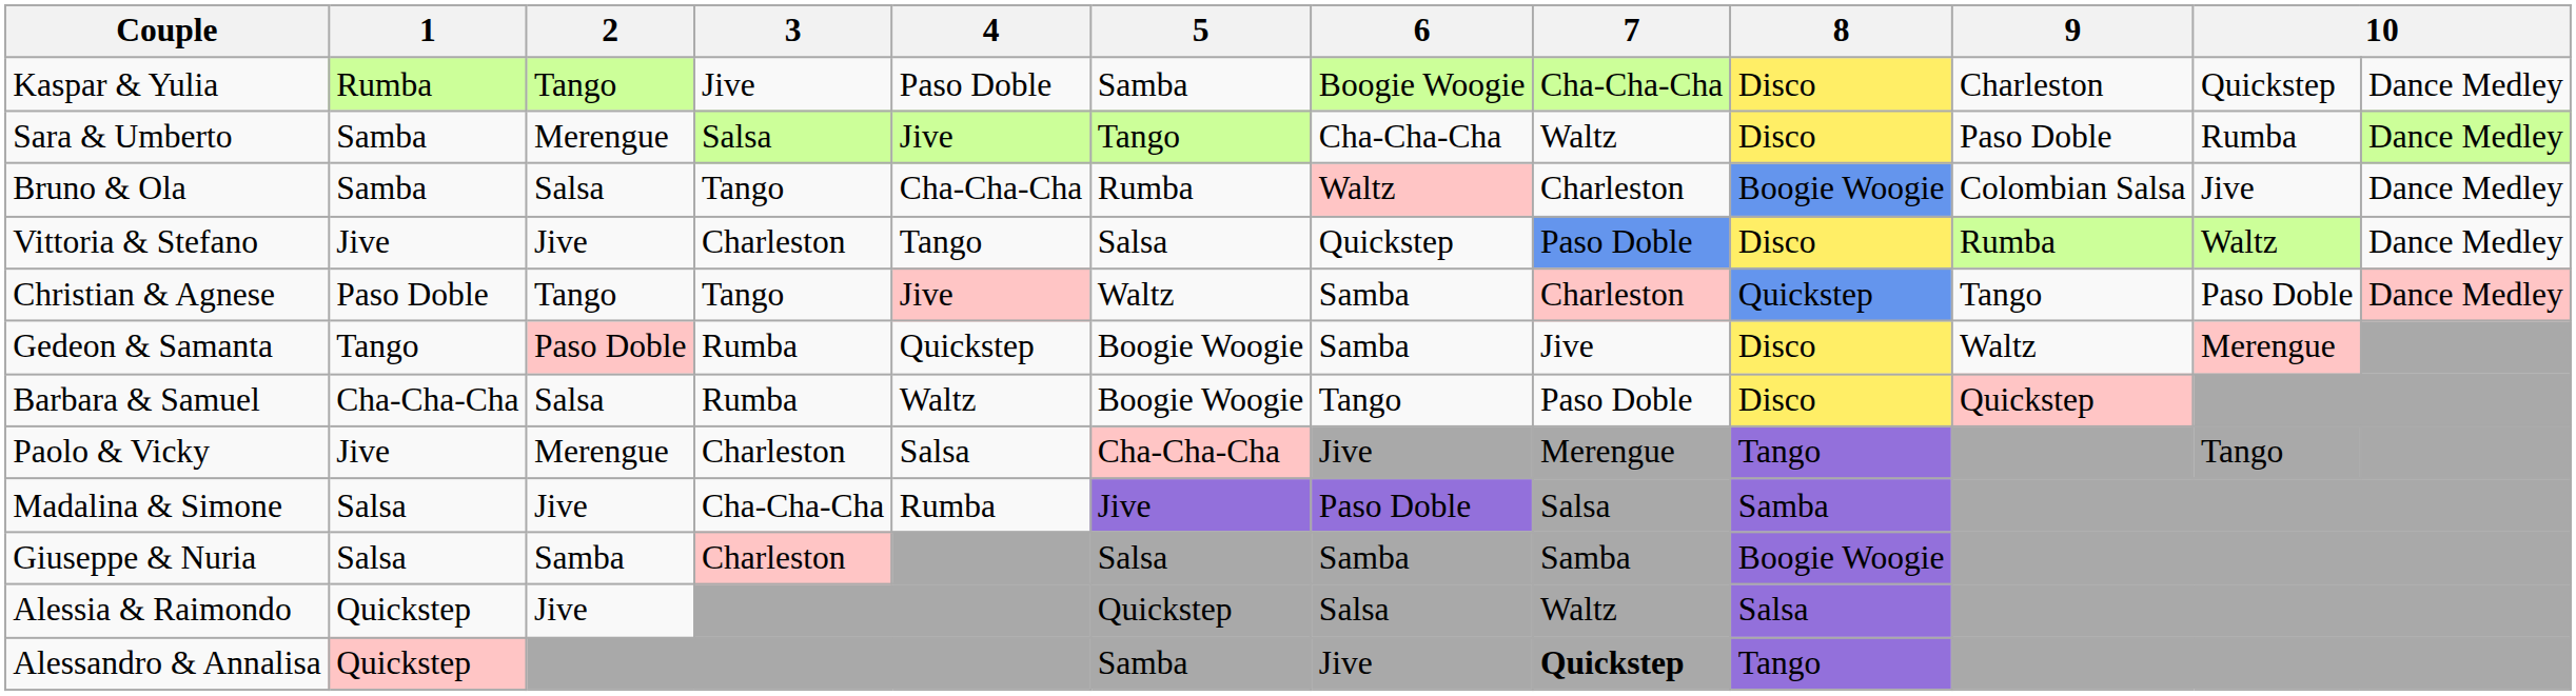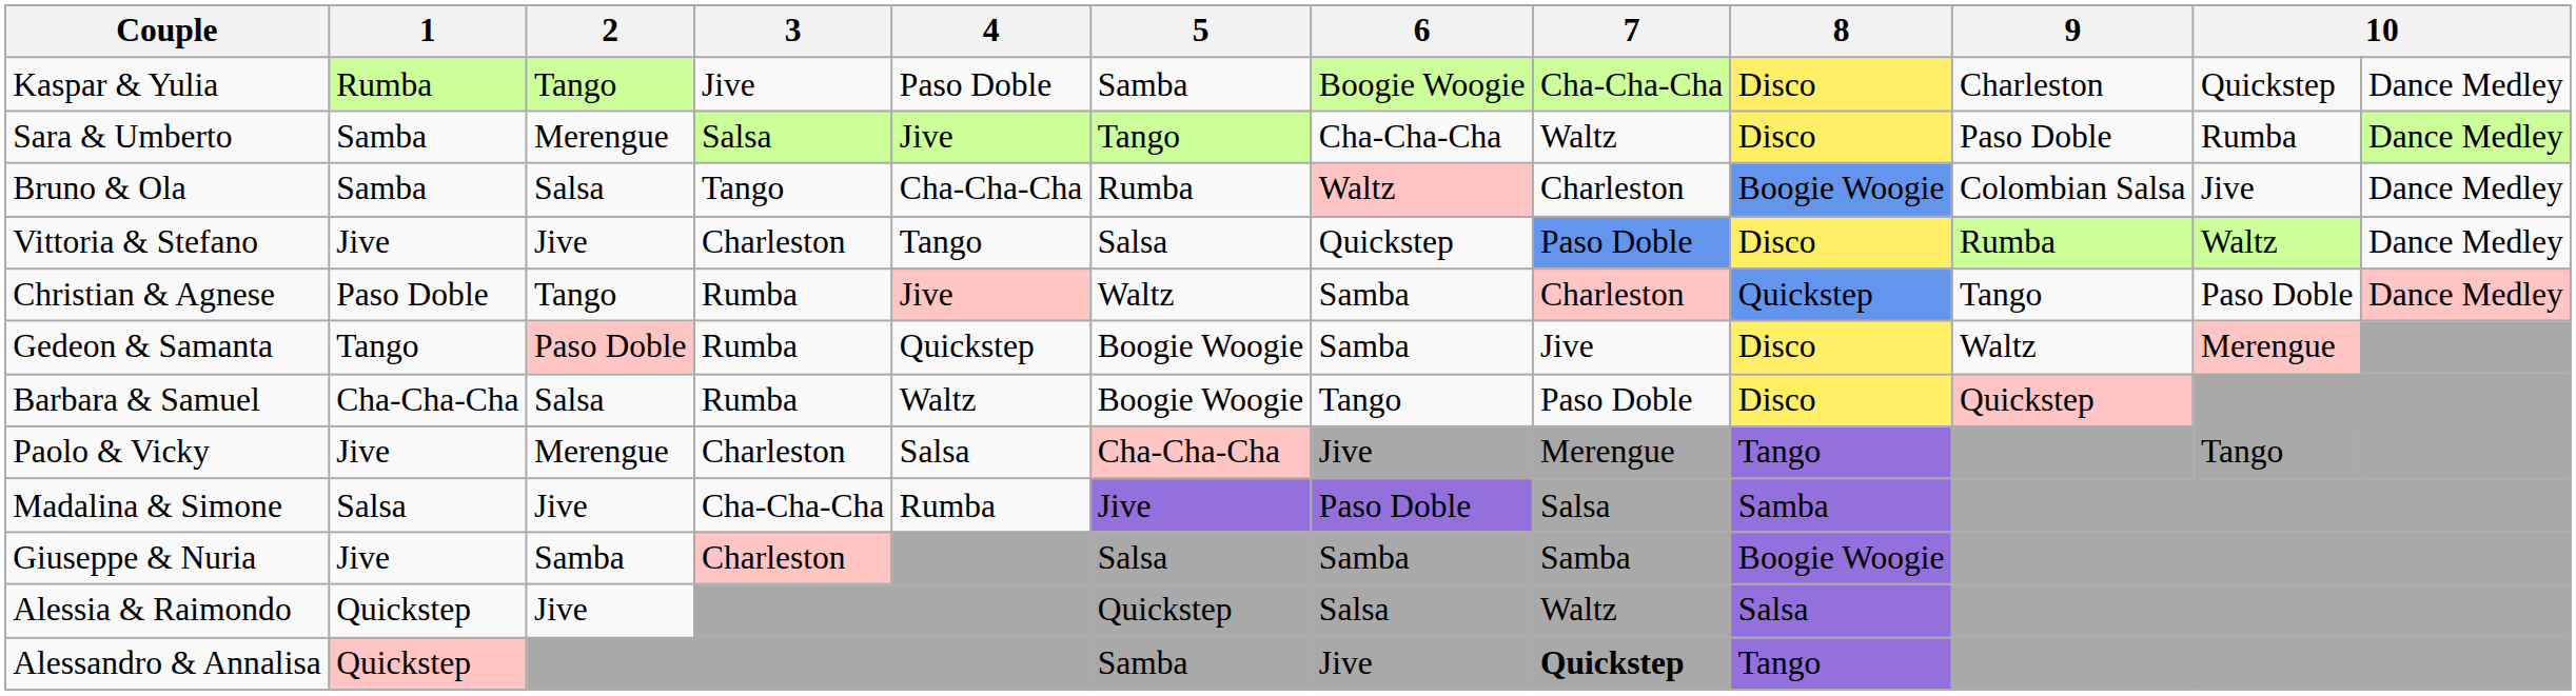 <table class="wikitable" align="center">
 <tr>
 <th>Couple</th>
 <th>1</th>
 <th>2</th>
 <th>3</th>
 <th>4</th>
 <th>5</th>
 <th>6</th>
 <th>7</th>
 <th>8</th>
 <th>9</th>
 <th colspan=2>10</th>
 </tr>
 <tr>
 <td>Kaspar & Yulia</td>
 <td bgcolor="#ccff99">Rumba</td>
 <td bgcolor="#ccff99">Tango</td>
 <td>Jive</td>
 <td>Paso Doble</td>
 <td>Samba</td>
 <td bgcolor="#ccff99">Boogie Woogie</td>
 <td bgcolor="#ccff99">Cha-Cha-Cha</td>
 <td bgcolor="#ffee66">Disco</td>
 <td>Charleston</td>
 <td>Quickstep</td>
 <td>Dance Medley</td>
 </tr>
 <tr>
 <td>Sara & Umberto</td>
 <td>Samba</td>
 <td>Merengue</td>
 <td bgcolor="#ccff99">Salsa</td>
 <td bgcolor="#ccff99">Jive</td>
 <td bgcolor="#ccff99">Tango</td>
 <td>Cha-Cha-Cha</td>
 <td>Waltz</td>
 <td bgcolor="#ffee66">Disco</td>
 <td>Paso Doble</td>
 <td>Rumba</td>
 <td bgcolor="#ccff99">Dance Medley</td>
 </tr>
 <tr>
 <td>Bruno & Ola</td>
 <td>Samba</td>
 <td>Salsa</td>
 <td>Tango</td>
 <td>Cha-Cha-Cha</td>
 <td>Rumba</td>
 <td bgcolor="#ffc5c5">Waltz</td>
 <td>Charleston</td>
 <td bgcolor="cornflowerblue">Boogie Woogie</td>
 <td>Colombian Salsa</td>
 <td>Jive</td>
 <td>Dance Medley</td>
 </tr>
 <tr>
 <td>Vittoria & Stefano</td>
 <td>Jive</td>
 <td>Jive</td>
 <td>Charleston</td>
 <td>Tango</td>
 <td>Salsa</td>
 <td>Quickstep</td>
 <td bgcolor="cornflowerblue">Paso Doble</td>
 <td bgcolor="#ffee66">Disco</td>
 <td bgcolor="#ccff99">Rumba</td>
 <td bgcolor="#ccff99">Waltz</td>
 <td>Dance Medley</td>
 </tr>
 <tr>
 <td>Christian & Agnese</td>
 <td>Paso Doble</td>
 <td>Tango</td>
-<td>Tango</td>
+<td>Rumba</td>
 <td bgcolor="#ffc5c5">Jive</td>
 <td>Waltz</td>
 <td>Samba</td>
 <td bgcolor="#ffc5c5">Charleston</td>
 <td bgcolor="cornflowerblue">Quickstep</td>
 <td>Tango</td>
 <td>Paso Doble</td>
 <td bgcolor="#ffc5c5">Dance Medley</td>
 </tr>
 <tr>
 <td>Gedeon & Samanta</td>
 <td>Tango</td>
 <td bgcolor="#ffc5c5">Paso Doble</td>
 <td>Rumba</td>
 <td>Quickstep</td>
 <td>Boogie Woogie</td>
 <td>Samba</td>
 <td>Jive</td>
 <td bgcolor="#ffee66">Disco</td>
 <td>Waltz</td>
 <td bgcolor="#ffc5c5">Merengue</td>
 <td bgcolor="darkgray" colspan="20"></td>
 </tr>
 <tr>
 <td>Barbara & Samuel</td>
 <td>Cha-Cha-Cha</td>
 <td>Salsa</td>
 <td>Rumba</td>
 <td>Waltz</td>
 <td>Boogie Woogie</td>
 <td>Tango</td>
 <td>Paso Doble</td>
 <td bgcolor="#ffee66">Disco</td>
 <td bgcolor="#ffc5c5">Quickstep</td>
 <td bgcolor="darkgray" colspan="20"></td>
 </tr>
 <tr>
 <td>Paolo & Vicky</td>
 <td>Jive</td>
 <td>Merengue</td>
 <td>Charleston</td>
 <td>Salsa</td>
 <td bgcolor="#ffc5c5">Cha-Cha-Cha</td>
 <td bgcolor="darkgray">Jive</td>
 <td bgcolor="darkgray">Merengue</td>
 <td bgcolor="mediumpurple">Tango</td>
 <td bgcolor="darkgray"></td>
 <td bgcolor="darkgray">Tango</td>
 <td bgcolor="darkgray" colspan="20"></td>
 </tr>
 <tr>
 <td>Madalina & Simone</td>
 <td>Salsa</td>
 <td>Jive</td>
 <td>Cha-Cha-Cha</td>
 <td>Rumba</td>
 <td bgcolor="mediumpurple">Jive</td>
 <td bgcolor="mediumpurple">Paso Doble</td>
 <td bgcolor="darkgray">Salsa</td>
 <td bgcolor="mediumpurple">Samba</td>
 <td bgcolor="darkgray" colspan="20"></td>
 </tr>
 <tr>
 <td>Giuseppe & Nuria</td>
-<td>Salsa</td>
+<td>Jive</td>
 <td>Samba</td>
 <td bgcolor="#ffc5c5">Charleston</td>
 <td bgcolor="darkgray"></td>
 <td bgcolor="darkgray">Salsa</td>
 <td bgcolor="darkgray">Samba</td>
 <td bgcolor="darkgray">Samba</td>
 <td bgcolor="mediumpurple">Boogie Woogie</td>
 <td bgcolor="darkgray" colspan="20"></td>
 </tr>
 <tr>
 <td>Alessia & Raimondo</td>
 <td>Quickstep</td>
 <td>Jive</td>
 <td bgcolor="darkgray" colspan="2"></td>
 <td bgcolor="darkgray">Quickstep</td>
 <td bgcolor="darkgray">Salsa</td>
 <td bgcolor="darkgray">Waltz</td>
 <td bgcolor="mediumpurple">Salsa</td>
 <td bgcolor="darkgray" colspan="20"></td>
 </tr>
 <tr>
 <td>Alessandro & Annalisa</td>
 <td bgcolor="#ffc5c5">Quickstep</td>
 <td bgcolor="darkgray" colspan="3"></td>
 <td bgcolor="darkgray">Samba</td>
 <td bgcolor="darkgray">Jive</td>
 <td bgcolor="darkgray"><strong>Quickstep</strong></td>
 <td bgcolor="mediumpurple">Tango</td>
 <td bgcolor="darkgray" colspan="20"></td>
 </tr>
 </table>
